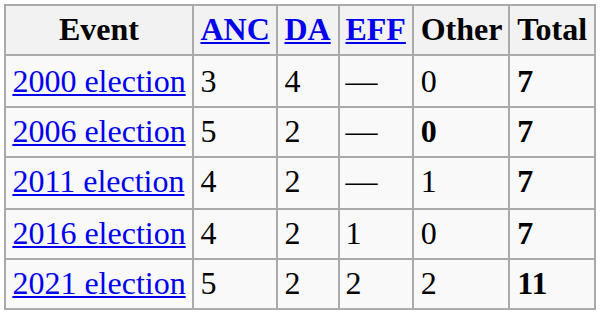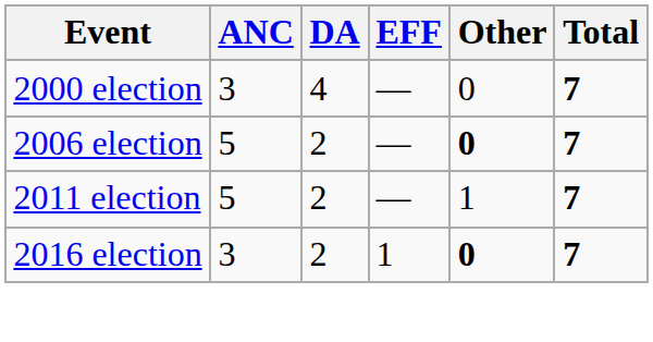 <table class="wikitable">
 <tr>
 <th>Event</th>
 <th><a href='#'>ANC</a></th>
 <th><a href='#'>DA</a></th>
 <th><a href='#'>EFF</a></th>
 <th>Other</th>
 <th>Total</th>
 </tr>
 <tr>
 <td><a href='#'>2000 election</a></td>
 <td>3</td>
 <td>4</td>
 <td>—</td>
 <td>0</td>
 <td><strong>7</strong></td>
 </tr>
 <tr>
 <td><a href='#'>2006 election</a></td>
 <td>5</td>
 <td>2</td>
 <td>—</td>
 <td><strong>0</strong></td>
 <td><strong>7</strong></td>
 </tr>
 <tr>
 <td><a href='#'>2011 election</a></td>
-<td>4</td>
+<td>5</td>
 <td>2</td>
 <td>—</td>
 <td>1</td>
 <td><strong>7</strong></td>
 </tr>
 <tr>
 <td><a href='#'>2016 election</a></td>
-<td>4</td>
+<td>3</td>
 <td>2</td>
 <td>1</td>
-<td>0</td>
+<td><strong>0</strong></td>
 <td><strong>7</strong></td>
-</tr>
-<tr>
-<td><a href='#'>2021 election</a></td>
-<td>5</td>
-<td>2</td>
-<td>2</td>
-<td>2</td>
-<td><strong>11</strong></td>
 </tr>
 <tr>
 </tr>
 </table>
